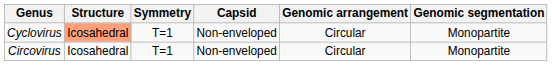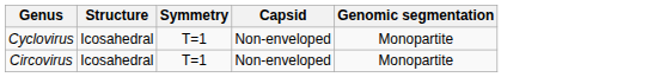 <table class="wikitable sortable" style="text-align:center">
 <tr>
 <th>Genus</th>
 <th>Structure</th>
 <th>Symmetry</th>
 <th>Capsid</th>
-<th>Genomic arrangement</th>
 <th>Genomic segmentation</th>
 </tr>
 <tr>
 <td><em>Cyclovirus</em></td>
-<td style="background: lightsalmon;">Icosahedral</td>
+<td>Icosahedral</td>
 <td>T=1</td>
 <td>Non-enveloped</td>
-<td>Circular</td>
 <td>Monopartite</td>
 </tr>
 <tr>
 <td><em>Circovirus</em></td>
 <td>Icosahedral</td>
 <td>T=1</td>
 <td>Non-enveloped</td>
-<td>Circular</td>
 <td>Monopartite</td>
 </tr>
 </table>
